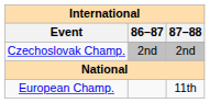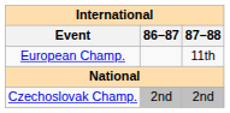 <table class="wikitable" style="text-align:center">
 <tr>
 <th colspan="3" style="background-color: #ffdead; " align="center">International</th>
 </tr>
 <tr>
 <th>Event</th>
 <th>86–87</th>
 <th>87–88</th>
 </tr>
 <tr>
-<td><a href='#'>Czechoslovak Champ.</a></td>
-<td bgcolor="silver">2nd</td>
-<td bgcolor="silver">2nd</td>
+<td><a href='#'>European Champ.</a></td>
+<td></td>
+<td>11th</td>
 </tr>
 <tr>
 <th colspan="3" style="background-color: #ffdead; " align="center">National</th>
 </tr>
 <tr>
-<td><a href='#'>European Champ.</a></td>
-<td></td>
-<td>11th</td>
+<td><a href='#'>Czechoslovak Champ.</a></td>
+<td bgcolor="silver">2nd</td>
+<td bgcolor="silver">2nd</td>
 </tr>
 </table>
